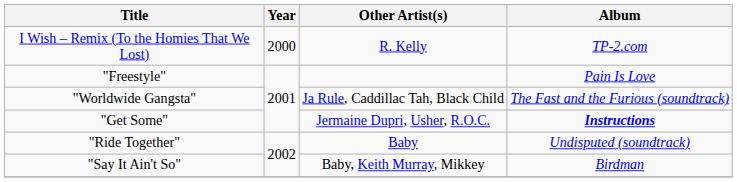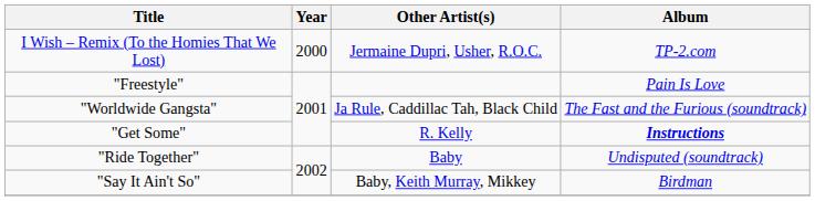 <table class="wikitable plainrowheaders" style="text-align:center;">
 <tr>
 <th scope="col" style="width:18em;">Title</th>
 <th scope="col">Year</th>
 <th scope="col">Other Artist(s)</th>
 <th scope="col">Album</th>
 </tr>
 <tr>
 <td><a href='#'>I Wish – Remix (To the Homies That We Lost)</a></td>
 <td rowspan="1">2000</td>
-<td rowspan="1"><a href='#'>R. Kelly</a></td>
+<td><a href='#'>Jermaine Dupri</a>, <a href='#'>Usher</a>, <a href='#'>R.O.C.</a></td>
 <td rowspan="1"><em><a href='#'>TP-2.com</a></em></td>
 </tr>
 <tr>
 <td>"Freestyle"</td>
 <td rowspan="3">2001</td>
 <td></td>
 <td><em><a href='#'>Pain Is Love</a></em></td>
 </tr>
 <tr>
 <td>"Worldwide Gangsta"</td>
 <td><a href='#'>Ja Rule</a>, Caddillac Tah, Black Child</td>
 <td><em><a href='#'>The Fast and the Furious (soundtrack)</a></em></td>
 </tr>
 <tr>
 <td>"Get Some"</td>
-<td><a href='#'>Jermaine Dupri</a>, <a href='#'>Usher</a>, <a href='#'>R.O.C.</a></td>
+<td rowspan="1"><a href='#'>R. Kelly</a></td>
 <td><strong><em><a href='#'>Instructions</a></em></strong></td>
 </tr>
 <tr>
 <td>"Ride Together"</td>
 <td rowspan="2">2002</td>
 <td><a href='#'>Baby</a></td>
 <td><em><a href='#'>Undisputed (soundtrack)</a></em></td>
 </tr>
 <tr>
 <td>"Say It Ain't So"</td>
 <td>Baby, <a href='#'>Keith Murray</a>, Mikkey</td>
 <td><em><a href='#'>Birdman</a></em></td>
 </tr>
 <tr>
 </tr>
 </table>
